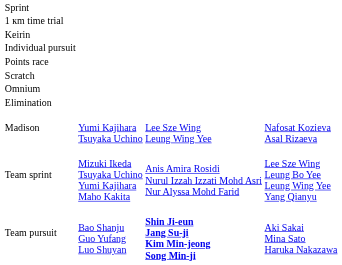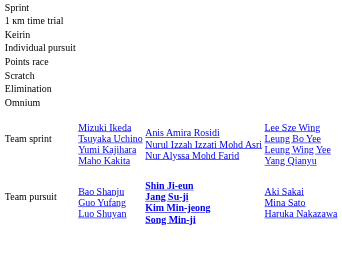 <table>
 <tr>
 <td>Sprint</td>
 <td></td>
 <td></td>
 <td></td>
 </tr>
 <tr>
 <td>1 кm time trial</td>
 <td></td>
 <td></td>
 <td></td>
 </tr>
 <tr>
 <td>Keirin</td>
 <td></td>
 <td></td>
 <td></td>
 </tr>
 <tr>
 <td>Individual pursuit</td>
 <td></td>
 <td></td>
 <td></td>
 </tr>
 <tr>
 <td>Points race</td>
 <td></td>
 <td></td>
 <td></td>
 </tr>
 <tr>
 <td>Scratch</td>
 <td></td>
 <td></td>
 <td></td>
 </tr>
 <tr>
-<td>Omnium</td>
-<td></td>
-<td></td>
-<td></td>
-</tr>
-<tr>
 <td>Elimination</td>
 <td></td>
 <td></td>
 <td></td>
 </tr>
 <tr>
-<td>Madison</td>
-<td><br><a href='#'>Yumi Kajihara</a><br><a href='#'>Tsuyaka Uchino</a></td>
-<td><br><a href='#'>Lee Sze Wing</a><br><a href='#'>Leung Wing Yee</a></td>
-<td><br><a href='#'>Nafosat Kozieva</a><br><a href='#'>Asal Rizaeva</a></td>
+<td>Omnium</td>
+<td></td>
+<td></td>
+<td></td>
 </tr>
 <tr>
 <td>Team sprint</td>
 <td><br><a href='#'>Mizuki Ikeda</a><br><a href='#'>Tsuyaka Uchino</a><br><a href='#'>Yumi Kajihara</a><br><a href='#'>Maho Kakita</a></td>
 <td><br><a href='#'>Anis Amira Rosidi</a><br><a href='#'>Nurul Izzah Izzati Mohd Asri</a><br><a href='#'>Nur Alyssa Mohd Farid</a></td>
 <td><br><a href='#'>Lee Sze Wing</a><br><a href='#'>Leung Bo Yee</a><br><a href='#'>Leung Wing Yee</a><br><a href='#'>Yang Qianyu</a></td>
 </tr>
 <tr>
 <td>Team pursuit</td>
 <td><br><a href='#'>Bao Shanju</a><br><a href='#'>Guo Yufang</a><br><a href='#'>Luo Shuyan</a></td>
 <td><strong><br><a href='#'>Shin Ji-eun</a><br><a href='#'>Jang Su-ji</a><br><a href='#'>Kim Min-jeong</a><br><a href='#'>Song Min-ji</a></strong></td>
 <td><br><a href='#'>Aki Sakai</a><br><a href='#'>Mina Sato</a><br><a href='#'>Haruka Nakazawa</a></td>
 </tr>
 </table>
